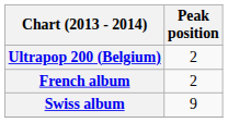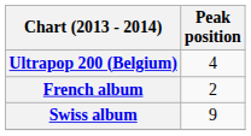 <table class="wikitable sortable plainrowheaders">
 <tr>
 <th>Chart (2013 - 2014)</th>
 <th>Peak<br>position</th>
 </tr>
 <tr>
 <th scope="row"><a href='#'>Ultrapop 200 (Belgium)</a></th>
-<td style="text-align:center;">2</td>
+<td style="text-align:center;">4</td>
 </tr>
 <tr>
 <th scope="row"><a href='#'>French album</a></th>
 <td style="text-align:center;">2</td>
 </tr>
 <tr>
 <th scope="row"><a href='#'>Swiss album</a></th>
 <td style="text-align:center;">9</td>
 </tr>
 <tr>
 </tr>
 </table>
